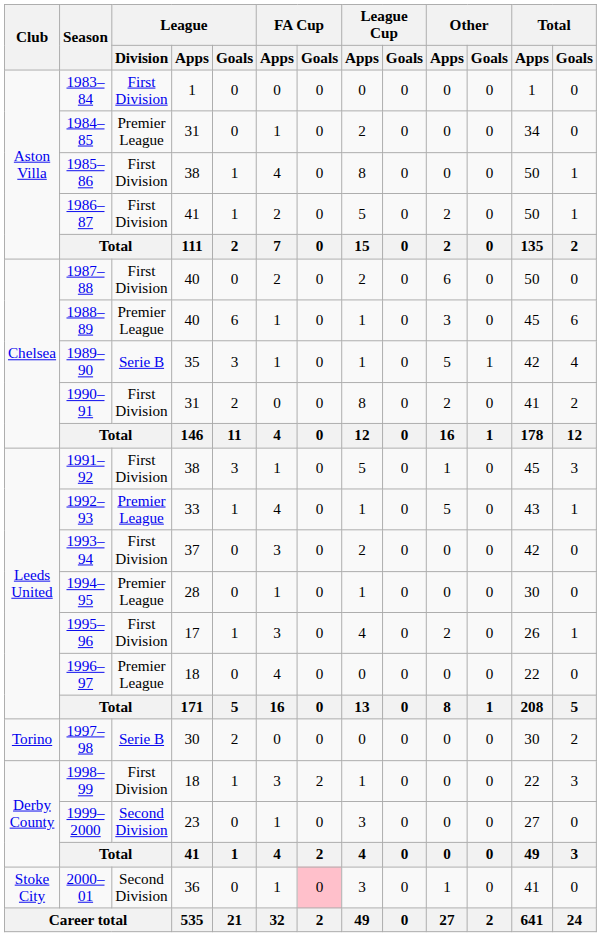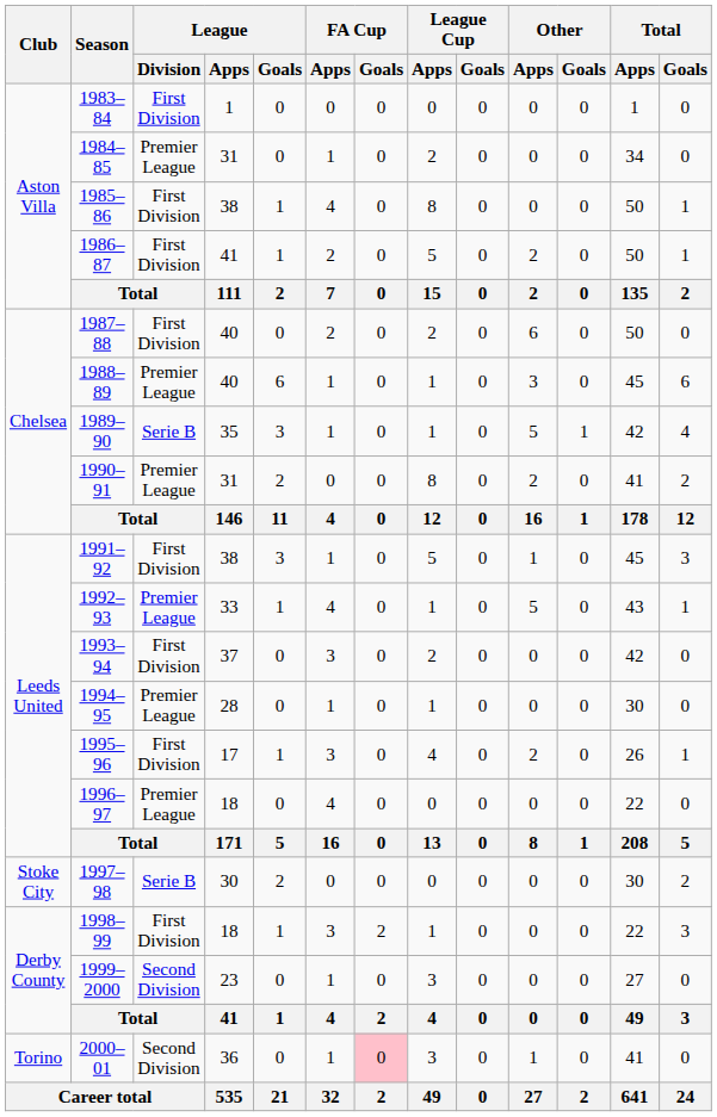 <table class="wikitable" style="text-align:center">
 <tr>
 <th rowspan="2">Club</th>
 <th rowspan="2">Season</th>
 <th colspan="3">League</th>
 <th colspan="2">FA Cup</th>
 <th colspan="2">League Cup</th>
 <th colspan="2">Other</th>
 <th colspan="2">Total</th>
 </tr>
 <tr>
 <th>Division</th>
 <th>Apps</th>
 <th>Goals</th>
 <th>Apps</th>
 <th>Goals</th>
 <th>Apps</th>
 <th>Goals</th>
 <th>Apps</th>
 <th>Goals</th>
 <th>Apps</th>
 <th>Goals</th>
 </tr>
 <tr>
 <td rowspan="5"><a href='#'>Aston Villa</a></td>
 <td><a href='#'>1983–84</a></td>
 <td><a href='#'>First Division</a></td>
 <td>1</td>
 <td>0</td>
 <td>0</td>
 <td>0</td>
 <td>0</td>
 <td>0</td>
 <td>0</td>
 <td>0</td>
 <td>1</td>
 <td>0</td>
 </tr>
 <tr>
 <td><a href='#'>1984–85</a></td>
 <td>Premier League</td>
 <td>31</td>
 <td>0</td>
 <td>1</td>
 <td>0</td>
 <td>2</td>
 <td>0</td>
 <td>0</td>
 <td>0</td>
 <td>34</td>
 <td>0</td>
 </tr>
 <tr>
 <td><a href='#'>1985–86</a></td>
 <td>First Division</td>
 <td>38</td>
 <td>1</td>
 <td>4</td>
 <td>0</td>
 <td>8</td>
 <td>0</td>
 <td>0</td>
 <td>0</td>
 <td>50</td>
 <td>1</td>
 </tr>
 <tr>
 <td><a href='#'>1986–87</a></td>
 <td>First Division</td>
 <td>41</td>
 <td>1</td>
 <td>2</td>
 <td>0</td>
 <td>5</td>
 <td>0</td>
 <td>2</td>
 <td>0</td>
 <td>50</td>
 <td>1</td>
 </tr>
 <tr>
 <th colspan="2">Total</th>
 <th>111</th>
 <th>2</th>
 <th>7</th>
 <th>0</th>
 <th>15</th>
 <th>0</th>
 <th>2</th>
 <th>0</th>
 <th>135</th>
 <th>2</th>
 </tr>
 <tr>
 <td rowspan="5"><a href='#'>Chelsea</a></td>
 <td><a href='#'>1987–88</a></td>
 <td>First Division</td>
 <td>40</td>
 <td>0</td>
 <td>2</td>
 <td>0</td>
 <td>2</td>
 <td>0</td>
 <td>6</td>
 <td>0</td>
 <td>50</td>
 <td>0</td>
 </tr>
 <tr>
 <td><a href='#'>1988–89</a></td>
 <td>Premier League</td>
 <td>40</td>
 <td>6</td>
 <td>1</td>
 <td>0</td>
 <td>1</td>
 <td>0</td>
 <td>3</td>
 <td>0</td>
 <td>45</td>
 <td>6</td>
 </tr>
 <tr>
 <td><a href='#'>1989–90</a></td>
 <td><a href='#'>Serie B</a></td>
 <td>35</td>
 <td>3</td>
 <td>1</td>
 <td>0</td>
 <td>1</td>
 <td>0</td>
 <td>5</td>
 <td>1</td>
 <td>42</td>
 <td>4</td>
 </tr>
 <tr>
 <td><a href='#'>1990–91</a></td>
-<td>First Division</td>
+<td>Premier League</td>
 <td>31</td>
 <td>2</td>
 <td>0</td>
 <td>0</td>
 <td>8</td>
 <td>0</td>
 <td>2</td>
 <td>0</td>
 <td>41</td>
 <td>2</td>
 </tr>
 <tr>
 <th colspan="2">Total</th>
 <th>146</th>
 <th>11</th>
 <th>4</th>
 <th>0</th>
 <th>12</th>
 <th>0</th>
 <th>16</th>
 <th>1</th>
 <th>178</th>
 <th>12</th>
 </tr>
 <tr>
 <td rowspan="7"><a href='#'>Leeds United</a></td>
 <td><a href='#'>1991–92</a></td>
 <td>First Division</td>
 <td>38</td>
 <td>3</td>
 <td>1</td>
 <td>0</td>
 <td>5</td>
 <td>0</td>
 <td>1</td>
 <td>0</td>
 <td>45</td>
 <td>3</td>
 </tr>
 <tr>
 <td><a href='#'>1992–93</a></td>
 <td><a href='#'>Premier League</a></td>
 <td>33</td>
 <td>1</td>
 <td>4</td>
 <td>0</td>
 <td>1</td>
 <td>0</td>
 <td>5</td>
 <td>0</td>
 <td>43</td>
 <td>1</td>
 </tr>
 <tr>
 <td><a href='#'>1993–94</a></td>
 <td>First Division</td>
 <td>37</td>
 <td>0</td>
 <td>3</td>
 <td>0</td>
 <td>2</td>
 <td>0</td>
 <td>0</td>
 <td>0</td>
 <td>42</td>
 <td>0</td>
 </tr>
 <tr>
 <td><a href='#'>1994–95</a></td>
 <td>Premier League</td>
 <td>28</td>
 <td>0</td>
 <td>1</td>
 <td>0</td>
 <td>1</td>
 <td>0</td>
 <td>0</td>
 <td>0</td>
 <td>30</td>
 <td>0</td>
 </tr>
 <tr>
 <td><a href='#'>1995–96</a></td>
 <td>First Division</td>
 <td>17</td>
 <td>1</td>
 <td>3</td>
 <td>0</td>
 <td>4</td>
 <td>0</td>
 <td>2</td>
 <td>0</td>
 <td>26</td>
 <td>1</td>
 </tr>
 <tr>
 <td><a href='#'>1996–97</a></td>
 <td>Premier League</td>
 <td>18</td>
 <td>0</td>
 <td>4</td>
 <td>0</td>
 <td>0</td>
 <td>0</td>
 <td>0</td>
 <td>0</td>
 <td>22</td>
 <td>0</td>
 </tr>
 <tr>
 <th colspan="2">Total</th>
 <th>171</th>
 <th>5</th>
 <th>16</th>
 <th>0</th>
 <th>13</th>
 <th>0</th>
 <th>8</th>
 <th>1</th>
 <th>208</th>
 <th>5</th>
 </tr>
 <tr>
-<td><a href='#'>Torino</a></td>
+<td><a href='#'>Stoke City</a></td>
 <td><a href='#'>1997–98</a></td>
 <td><a href='#'>Serie B</a></td>
 <td>30</td>
 <td>2</td>
 <td>0</td>
 <td>0</td>
 <td>0</td>
 <td>0</td>
 <td>0</td>
 <td>0</td>
 <td>30</td>
 <td>2</td>
 </tr>
 <tr>
 <td rowspan="3"><a href='#'>Derby County</a></td>
 <td><a href='#'>1998–99</a></td>
 <td>First Division</td>
 <td>18</td>
 <td>1</td>
 <td>3</td>
 <td>2</td>
 <td>1</td>
 <td>0</td>
 <td>0</td>
 <td>0</td>
 <td>22</td>
 <td>3</td>
 </tr>
 <tr>
 <td><a href='#'>1999–2000</a></td>
 <td><a href='#'>Second Division</a></td>
 <td>23</td>
 <td>0</td>
 <td>1</td>
 <td>0</td>
 <td>3</td>
 <td>0</td>
 <td>0</td>
 <td>0</td>
 <td>27</td>
 <td>0</td>
 </tr>
 <tr>
 <th colspan="2">Total</th>
 <th>41</th>
 <th>1</th>
 <th>4</th>
 <th>2</th>
 <th>4</th>
 <th>0</th>
 <th>0</th>
 <th>0</th>
 <th>49</th>
 <th>3</th>
 </tr>
 <tr>
-<td><a href='#'>Stoke City</a></td>
+<td><a href='#'>Torino</a></td>
 <td><a href='#'>2000–01</a></td>
 <td>Second Division</td>
 <td>36</td>
 <td>0</td>
 <td>1</td>
 <td style="background: pink;">0</td>
 <td>3</td>
 <td>0</td>
 <td>1</td>
 <td>0</td>
 <td>41</td>
 <td>0</td>
 </tr>
 <tr>
 <th colspan="3">Career total</th>
 <th>535</th>
 <th>21</th>
 <th>32</th>
 <th>2</th>
 <th>49</th>
 <th>0</th>
 <th>27</th>
 <th>2</th>
 <th>641</th>
 <th>24</th>
 </tr>
 </table>
